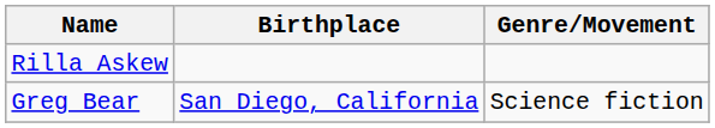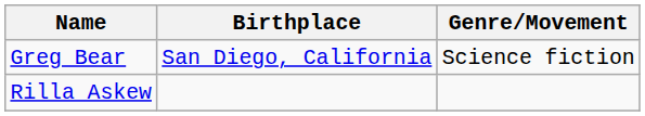 <table class="wikitable">
 <tr>
 <th>Name</th>
 <th>Birthplace</th>
 <th>Genre/Movement</th>
 </tr>
 <tr>
+<td><a href='#'>Greg Bear</a></td>
+<td><a href='#'>San Diego, California</a></td>
+<td>Science fiction</td>
+</tr>
+<tr>
 <td><a href='#'>Rilla Askew</a></td>
 <td></td>
 <td></td>
 </tr>
-<tr>
-<td><a href='#'>Greg Bear</a></td>
-<td><a href='#'>San Diego, California</a></td>
-<td>Science fiction</td>
-</tr>
 </table>
